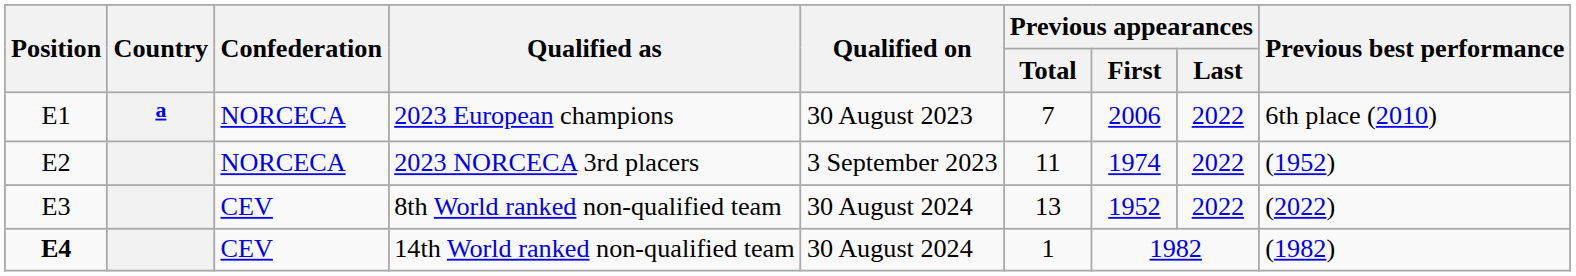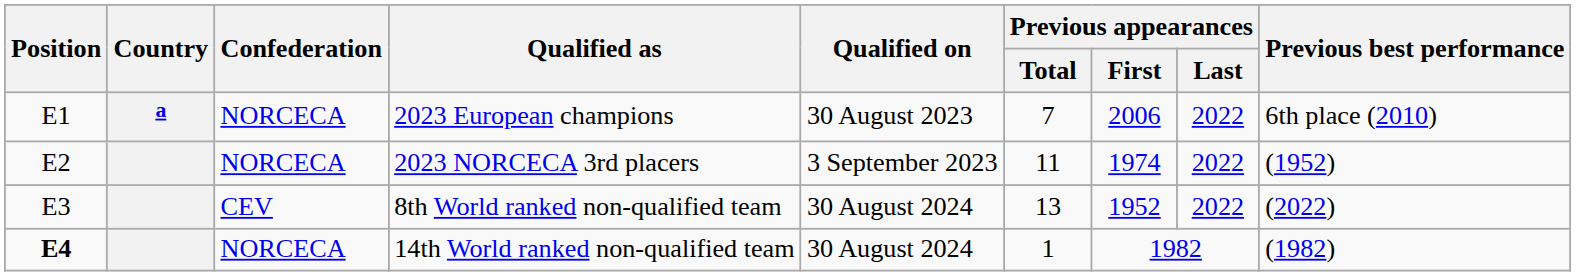 <table class="wikitable sortable plainrowheaders sticky-header col3right col4center col5center col6center" style="font-size:90%; white-space:nowrap">
 <tr>
 <th rowspan=2>Position</th>
 <th rowspan=2>Country</th>
 <th rowspan=2>Confederation</th>
 <th rowspan=2>Qualified as</th>
 <th rowspan=2>Qualified on</th>
 <th colspan=3>Previous appearances</th>
 <th rowspan=2>Previous best performance</th>
 </tr>
 <tr>
 <th>Total</th>
 <th>First</th>
 <th>Last</th>
 </tr>
 <tr>
 <td style="text-align:center">E1</td>
 <th scope="row"><sup><strong><a href='#'>a</a></strong></sup></th>
 <td> <a href='#'>NORCECA</a></td>
 <td> <a href='#'>2023 European</a> champions</td>
 <td> 30 August 2023</td>
 <td style="text-align:center">7</td>
 <td style="text-align:center"><a href='#'>2006</a></td>
 <td style="text-align:center"><a href='#'>2022</a></td>
 <td>6th place (<a href='#'>2010</a>)</td>
 </tr>
 <tr>
 <td style="text-align:center">E2</td>
 <th scope="row"></th>
 <td> <a href='#'>NORCECA</a></td>
 <td> <a href='#'>2023 NORCECA</a> 3rd placers</td>
 <td> 3 September 2023</td>
 <td style="text-align:center">11</td>
 <td style="text-align:center"><a href='#'>1974</a></td>
 <td style="text-align:center"><a href='#'>2022</a></td>
 <td> (<a href='#'>1952</a>)</td>
 </tr>
 <tr>
 <td style="text-align:center">E3</td>
 <th scope="row"></th>
 <td> <a href='#'>CEV</a></td>
 <td> 8th <a href='#'>World ranked</a> non-qualified team</td>
 <td> 30 August 2024</td>
 <td style="text-align:center">13</td>
 <td style="text-align:center"><a href='#'>1952</a></td>
 <td style="text-align:center"><a href='#'>2022</a></td>
 <td> (<a href='#'>2022</a>)</td>
 </tr>
 <tr>
 <td style="text-align:center"><strong>E4</strong></td>
 <th scope="row"></th>
-<td> <a href='#'>CEV</a></td>
+<td> <a href='#'>NORCECA</a></td>
 <td> 14th <a href='#'>World ranked</a> non-qualified team</td>
 <td> 30 August 2024</td>
 <td style="text-align:center">1</td>
 <td colspan=2 style="text-align:center"><a href='#'>1982</a></td>
 <td> (<a href='#'>1982</a>)</td>
 </tr>
 </table>
